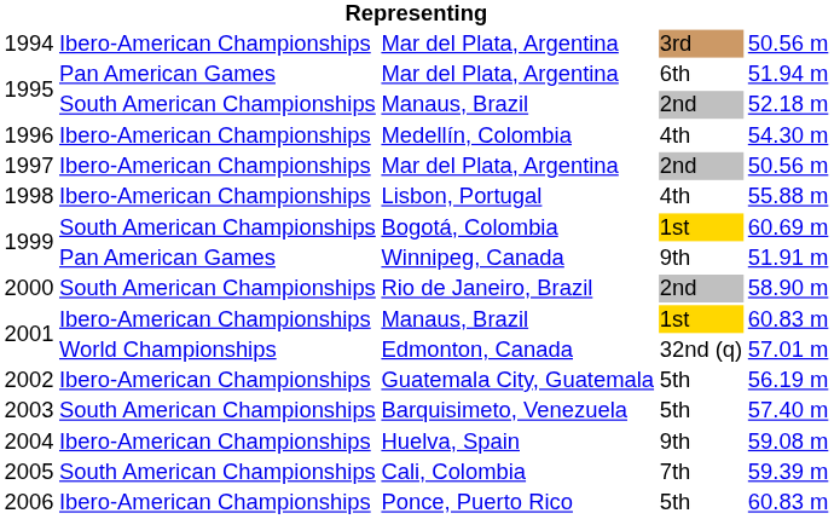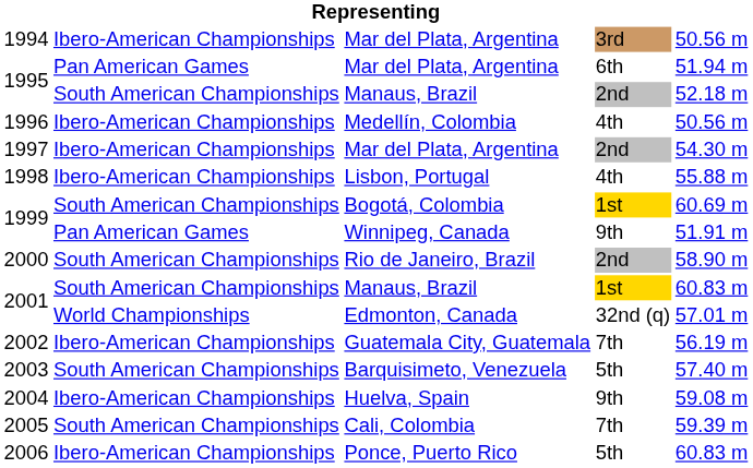 <table>
 <tr>
 <th colspan="5">Representing </th>
 </tr>
 <tr>
 <td>1994</td>
 <td><a href='#'>Ibero-American Championships</a></td>
 <td><a href='#'>Mar del Plata, Argentina</a></td>
 <td bgcolor=cc9966>3rd</td>
 <td><a href='#'>50.56 m</a></td>
 </tr>
 <tr>
 <td rowspan=2>1995</td>
 <td><a href='#'>Pan American Games</a></td>
 <td><a href='#'>Mar del Plata, Argentina</a></td>
 <td>6th</td>
 <td><a href='#'>51.94 m</a></td>
 </tr>
 <tr>
 <td><a href='#'>South American Championships</a></td>
 <td><a href='#'>Manaus, Brazil</a></td>
 <td bgcolor="silver">2nd</td>
 <td><a href='#'>52.18 m</a></td>
 </tr>
 <tr>
 <td>1996</td>
 <td><a href='#'>Ibero-American Championships</a></td>
 <td><a href='#'>Medellín, Colombia</a></td>
 <td>4th</td>
-<td><a href='#'>54.30 m</a></td>
+<td><a href='#'>50.56 m</a></td>
 </tr>
 <tr>
 <td>1997</td>
 <td><a href='#'>Ibero-American Championships</a></td>
 <td><a href='#'>Mar del Plata, Argentina</a></td>
 <td bgcolor="silver">2nd</td>
-<td><a href='#'>50.56 m</a></td>
+<td><a href='#'>54.30 m</a></td>
 </tr>
 <tr>
 <td>1998</td>
 <td><a href='#'>Ibero-American Championships</a></td>
 <td><a href='#'>Lisbon, Portugal</a></td>
 <td>4th</td>
 <td><a href='#'>55.88 m</a></td>
 </tr>
 <tr>
 <td rowspan=2>1999</td>
 <td><a href='#'>South American Championships</a></td>
 <td><a href='#'>Bogotá, Colombia</a></td>
 <td bgcolor="gold">1st</td>
 <td><a href='#'>60.69 m</a></td>
 </tr>
 <tr>
 <td><a href='#'>Pan American Games</a></td>
 <td><a href='#'>Winnipeg, Canada</a></td>
 <td>9th</td>
 <td><a href='#'>51.91 m</a></td>
 </tr>
 <tr>
 <td>2000</td>
 <td><a href='#'>South American Championships</a></td>
 <td><a href='#'>Rio de Janeiro, Brazil</a></td>
 <td bgcolor=silver>2nd</td>
 <td><a href='#'>58.90 m</a></td>
 </tr>
 <tr>
 <td rowspan=2>2001</td>
-<td><a href='#'>Ibero-American Championships</a></td>
+<td><a href='#'>South American Championships</a></td>
 <td><a href='#'>Manaus, Brazil</a></td>
 <td bgcolor="gold">1st</td>
 <td><a href='#'>60.83 m</a></td>
 </tr>
 <tr>
 <td><a href='#'>World Championships</a></td>
 <td><a href='#'>Edmonton, Canada</a></td>
 <td>32nd (q)</td>
 <td><a href='#'>57.01 m</a></td>
 </tr>
 <tr>
 <td>2002</td>
 <td><a href='#'>Ibero-American Championships</a></td>
 <td><a href='#'>Guatemala City, Guatemala</a></td>
-<td>5th</td>
+<td>7th</td>
 <td><a href='#'>56.19 m</a></td>
 </tr>
 <tr>
 <td>2003</td>
 <td><a href='#'>South American Championships</a></td>
 <td><a href='#'>Barquisimeto, Venezuela</a></td>
 <td>5th</td>
 <td><a href='#'>57.40 m</a></td>
 </tr>
 <tr>
 <td>2004</td>
 <td><a href='#'>Ibero-American Championships</a></td>
 <td><a href='#'>Huelva, Spain</a></td>
 <td>9th</td>
 <td><a href='#'>59.08 m</a></td>
 </tr>
 <tr>
 <td>2005</td>
 <td><a href='#'>South American Championships</a></td>
 <td><a href='#'>Cali, Colombia</a></td>
 <td>7th</td>
 <td><a href='#'>59.39 m</a></td>
 </tr>
 <tr>
 <td>2006</td>
 <td><a href='#'>Ibero-American Championships</a></td>
 <td><a href='#'>Ponce, Puerto Rico</a></td>
 <td>5th</td>
 <td><a href='#'>60.83 m</a></td>
 </tr>
 </table>
